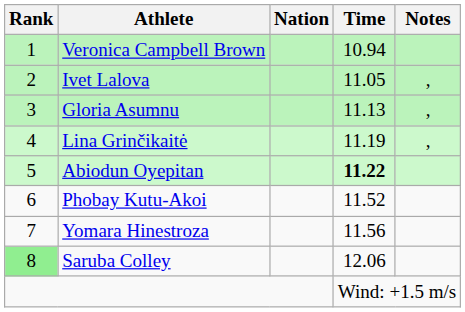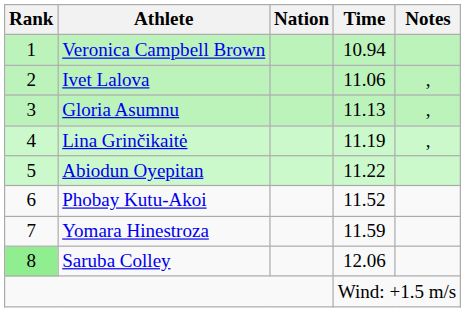 <table class="wikitable sortable" style="text-align:center">
 <tr>
 <th>Rank</th>
 <th>Athlete</th>
 <th>Nation</th>
 <th>Time</th>
 <th>Notes</th>
 </tr>
 <tr bgcolor=#bbf3bb>
 <td>1</td>
 <td align=left><a href='#'>Veronica Campbell Brown</a></td>
 <td align=left></td>
 <td>10.94</td>
 <td></td>
 </tr>
 <tr bgcolor=#bbf3bb>
 <td>2</td>
 <td align=left><a href='#'>Ivet Lalova</a></td>
 <td align=left></td>
-<td>11.05</td>
+<td>11.06</td>
 <td>, <strong></strong></td>
 </tr>
 <tr bgcolor=#bbf3bb>
 <td>3</td>
 <td align=left><a href='#'>Gloria Asumnu</a></td>
 <td align=left></td>
 <td>11.13</td>
 <td>, <strong></strong></td>
 </tr>
 <tr bgcolor=#ccf9cc>
 <td>4</td>
 <td align=left><a href='#'>Lina Grinčikaitė</a></td>
 <td align=left></td>
 <td>11.19</td>
 <td>, <strong></strong></td>
 </tr>
 <tr bgcolor=#ccf9cc>
 <td>5</td>
 <td align=left><a href='#'>Abiodun Oyepitan</a></td>
 <td align=left></td>
-<td><strong>11.22</strong></td>
+<td>11.22</td>
 <td></td>
 </tr>
 <tr>
 <td>6</td>
 <td align=left><a href='#'>Phobay Kutu-Akoi</a></td>
 <td align=left></td>
 <td>11.52</td>
 <td></td>
 </tr>
 <tr>
 <td>7</td>
 <td align=left><a href='#'>Yomara Hinestroza</a></td>
 <td align=left></td>
-<td>11.56</td>
+<td>11.59</td>
 <td><strong></strong></td>
 </tr>
 <tr>
 <td style="background: lightgreen;">8</td>
 <td align=left><a href='#'>Saruba Colley</a></td>
 <td align=left></td>
 <td>12.06</td>
 <td><strong></strong></td>
 </tr>
 <tr class="sortbottom">
 <td colspan=3></td>
 <td colspan="2" style="text-align:left;">Wind: +1.5 m/s</td>
 </tr>
 </table>
